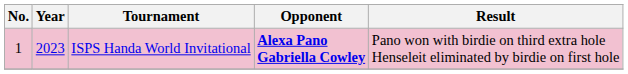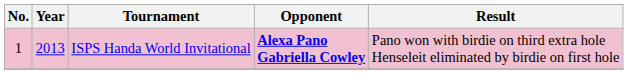 <table class="wikitable" style="font-size:95%;">
 <tr>
 <th>No.</th>
 <th>Year</th>
 <th>Tournament</th>
 <th>Opponent</th>
 <th>Result</th>
 </tr>
 <tr style="background:#F2C1D1;">
 <td align=center>1</td>
-<td><a href='#'>2023</a></td>
+<td><a href='#'>2013</a></td>
 <td><a href='#'>ISPS Handa World Invitational</a></td>
 <td><strong> <a href='#'>Alexa Pano</a> <br>  <a href='#'>Gabriella Cowley</a></strong></td>
 <td>Pano won with birdie on third extra hole<br>Henseleit eliminated by birdie on first hole</td>
 </tr>
 <tr>
 </tr>
 </table>
